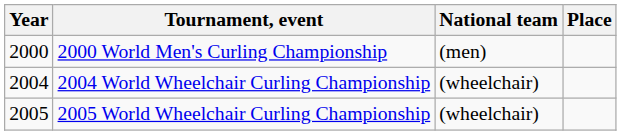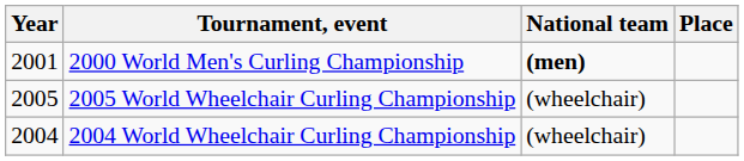 <table class="wikitable">
 <tr>
 <th scope="col">Year</th>
 <th scope="col">Tournament, event</th>
 <th scope="col">National team</th>
 <th scope="col">Place</th>
 </tr>
 <tr>
-<td>2000</td>
+<td>2001</td>
 <td><a href='#'>2000 World Men's Curling Championship</a></td>
-<td> (men)</td>
+<td><strong> (men)</strong></td>
+<td></td>
+</tr>
+<tr>
+<td>2005</td>
+<td><a href='#'>2005 World Wheelchair Curling Championship</a></td>
+<td> (wheelchair)</td>
 <td></td>
 </tr>
 <tr>
 <td>2004</td>
 <td><a href='#'>2004 World Wheelchair Curling Championship</a></td>
 <td> (wheelchair)</td>
 <td></td>
 </tr>
-<tr>
-<td>2005</td>
-<td><a href='#'>2005 World Wheelchair Curling Championship</a></td>
-<td> (wheelchair)</td>
-<td></td>
-</tr>
 </table>
